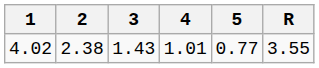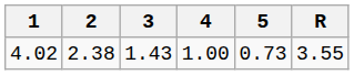 <table class=wikitable>
 <tr>
 <th>1</th>
 <th>2</th>
 <th>3</th>
 <th>4</th>
 <th>5</th>
 <th>R</th>
 </tr>
 <tr>
 <td>4.02</td>
 <td>2.38</td>
 <td>1.43</td>
-<td>1.01</td>
-<td>0.77</td>
+<td>1.00</td>
+<td>0.73</td>
 <td>3.55</td>
 </tr>
 </table>
